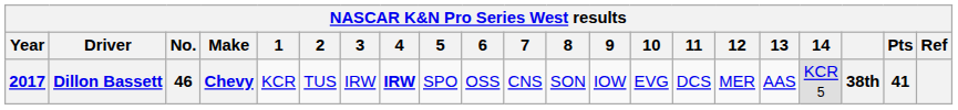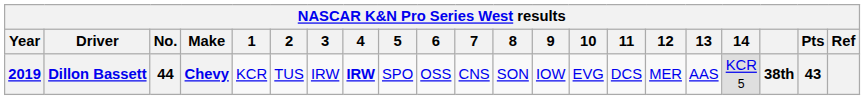 <table class="wikitable" style="text-align:center; font-size:75%">
 <tr>
 <th colspan="21"><a href='#'>NASCAR K&N Pro Series West</a> results</th>
 </tr>
 <tr>
 <th>Year</th>
 <th>Driver</th>
 <th>No.</th>
 <th>Make</th>
 <th>1</th>
 <th>2</th>
 <th>3</th>
 <th>4</th>
 <th>5</th>
 <th>6</th>
 <th>7</th>
 <th>8</th>
 <th>9</th>
 <th>10</th>
 <th>11</th>
 <th>12</th>
 <th>13</th>
 <th>14</th>
 <th></th>
 <th>Pts</th>
 <th>Ref</th>
 </tr>
 <tr>
-<th><a href='#'>2017</a></th>
+<th><a href='#'>2019</a></th>
 <th><a href='#'>Dillon Bassett</a></th>
-<th>46</th>
+<th>44</th>
 <th><a href='#'>Chevy</a></th>
 <td><a href='#'>KCR</a></td>
 <td><a href='#'>TUS</a></td>
 <td><a href='#'>IRW</a></td>
 <td><strong><a href='#'>IRW</a></strong></td>
 <td><a href='#'>SPO</a></td>
 <td><a href='#'>OSS</a></td>
 <td><a href='#'>CNS</a></td>
 <td><a href='#'>SON</a></td>
 <td><a href='#'>IOW</a></td>
 <td><a href='#'>EVG</a></td>
 <td><a href='#'>DCS</a></td>
 <td><a href='#'>MER</a></td>
 <td><a href='#'>AAS</a></td>
 <td style="background:#DFDFDF;"><a href='#'>KCR</a><br><small>5</small></td>
 <th>38th</th>
-<th>41</th>
+<th>43</th>
 <th></th>
 </tr>
 </table>
